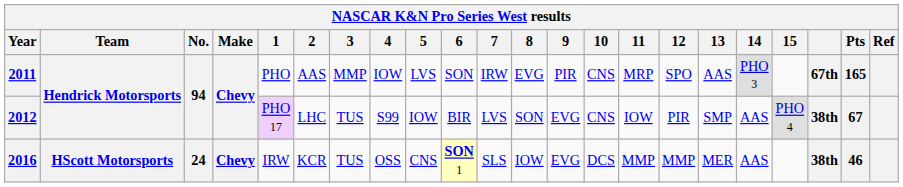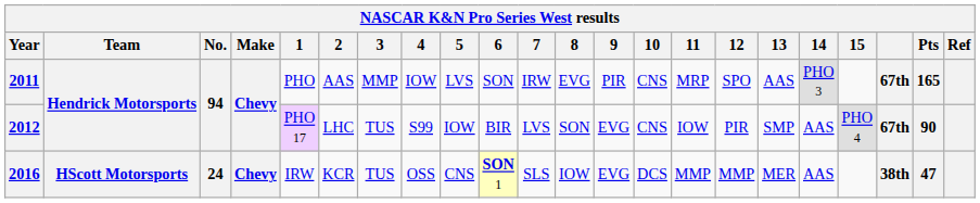 <table class="wikitable" style="text-align:center; font-size:75%">
 <tr>
 <th colspan=23><a href='#'>NASCAR K&N Pro Series West</a> results</th>
 </tr>
 <tr>
 <th>Year</th>
 <th>Team</th>
 <th>No.</th>
 <th>Make</th>
 <th>1</th>
 <th>2</th>
 <th>3</th>
 <th>4</th>
 <th>5</th>
 <th>6</th>
 <th>7</th>
 <th>8</th>
 <th>9</th>
 <th>10</th>
 <th>11</th>
 <th>12</th>
 <th>13</th>
 <th>14</th>
 <th>15</th>
 <th></th>
 <th>Pts</th>
 <th>Ref</th>
 </tr>
 <tr>
 <th><a href='#'>2011</a></th>
 <th rowspan=2><a href='#'>Hendrick Motorsports</a></th>
 <th rowspan=2>94</th>
 <th rowspan=2><a href='#'>Chevy</a></th>
 <td><a href='#'>PHO</a></td>
 <td><a href='#'>AAS</a></td>
 <td><a href='#'>MMP</a></td>
 <td><a href='#'>IOW</a></td>
 <td><a href='#'>LVS</a></td>
 <td><a href='#'>SON</a></td>
 <td><a href='#'>IRW</a></td>
 <td><a href='#'>EVG</a></td>
 <td><a href='#'>PIR</a></td>
 <td><a href='#'>CNS</a></td>
 <td><a href='#'>MRP</a></td>
 <td><a href='#'>SPO</a></td>
 <td><a href='#'>AAS</a></td>
 <td style="background:#DFDFDF;"><a href='#'>PHO</a><br><small>3</small></td>
 <td></td>
 <th>67th</th>
 <th>165</th>
 <th></th>
 </tr>
 <tr>
 <th><a href='#'>2012</a></th>
 <td style="background:#EFCFFF;"><a href='#'>PHO</a><br><small>17</small></td>
 <td><a href='#'>LHC</a></td>
 <td><a href='#'>TUS</a></td>
 <td><a href='#'>S99</a></td>
 <td><a href='#'>IOW</a></td>
 <td><a href='#'>BIR</a></td>
 <td><a href='#'>LVS</a></td>
 <td><a href='#'>SON</a></td>
 <td><a href='#'>EVG</a></td>
 <td><a href='#'>CNS</a></td>
 <td><a href='#'>IOW</a></td>
 <td><a href='#'>PIR</a></td>
 <td><a href='#'>SMP</a></td>
 <td><a href='#'>AAS</a></td>
 <td style="background:#DFDFDF;"><a href='#'>PHO</a><br><small>4</small></td>
-<th>38th</th>
-<th>67</th>
+<th>67th</th>
+<th>90</th>
 <th></th>
 </tr>
 <tr>
 <th><a href='#'>2016</a></th>
 <th><a href='#'>HScott Motorsports</a></th>
 <th>24</th>
 <th><a href='#'>Chevy</a></th>
 <td><a href='#'>IRW</a></td>
 <td><a href='#'>KCR</a></td>
 <td><a href='#'>TUS</a></td>
 <td><a href='#'>OSS</a></td>
 <td><a href='#'>CNS</a></td>
 <td style="background:#FFFFBF;"><strong><a href='#'>SON</a></strong><br><small>1</small></td>
 <td><a href='#'>SLS</a></td>
 <td><a href='#'>IOW</a></td>
 <td><a href='#'>EVG</a></td>
 <td><a href='#'>DCS</a></td>
 <td><a href='#'>MMP</a></td>
 <td><a href='#'>MMP</a></td>
 <td><a href='#'>MER</a></td>
 <td><a href='#'>AAS</a></td>
 <td></td>
 <th>38th</th>
-<th>46</th>
+<th>47</th>
 <th></th>
 </tr>
 </table>
